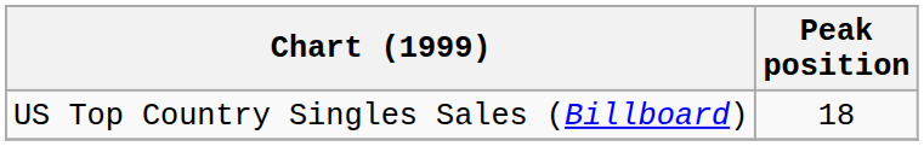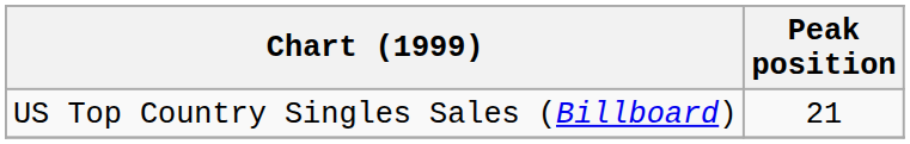 <table class="wikitable sortable">
 <tr>
 <th align="left">Chart (1999)</th>
 <th style="text-align:center;">Peak<br>position</th>
 </tr>
 <tr>
 <td scope="row">US Top Country Singles Sales (<em><a href='#'>Billboard</a></em>)<br></td>
-<td align="center">18</td>
+<td align="center">21</td>
 </tr>
 <tr>
 </tr>
 </table>
